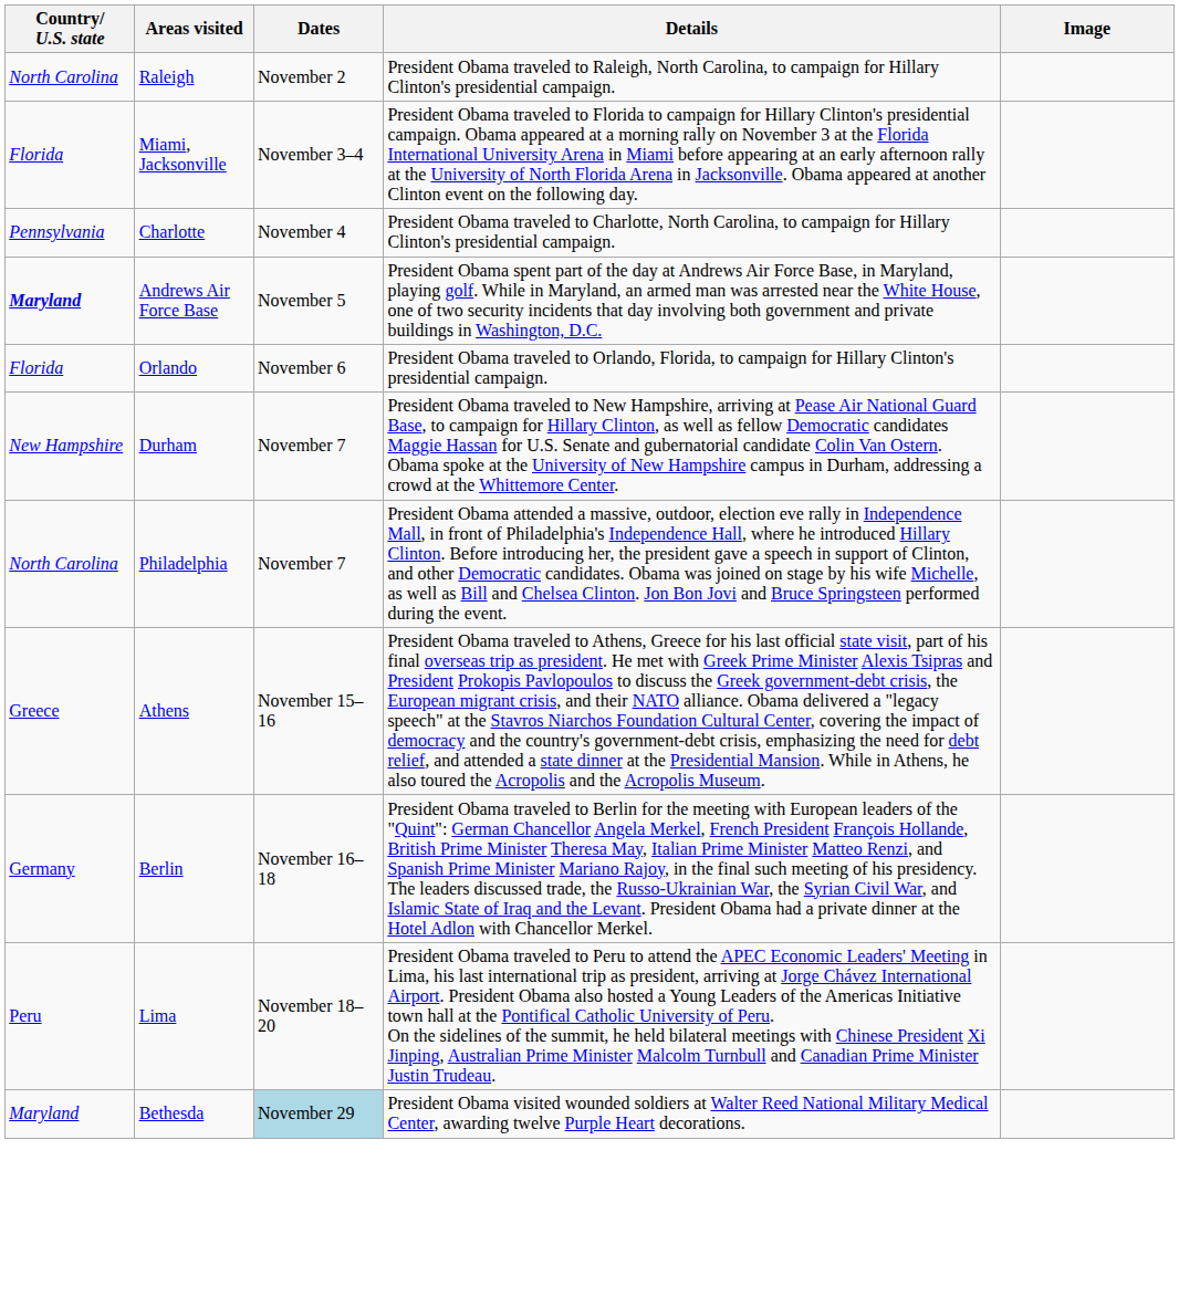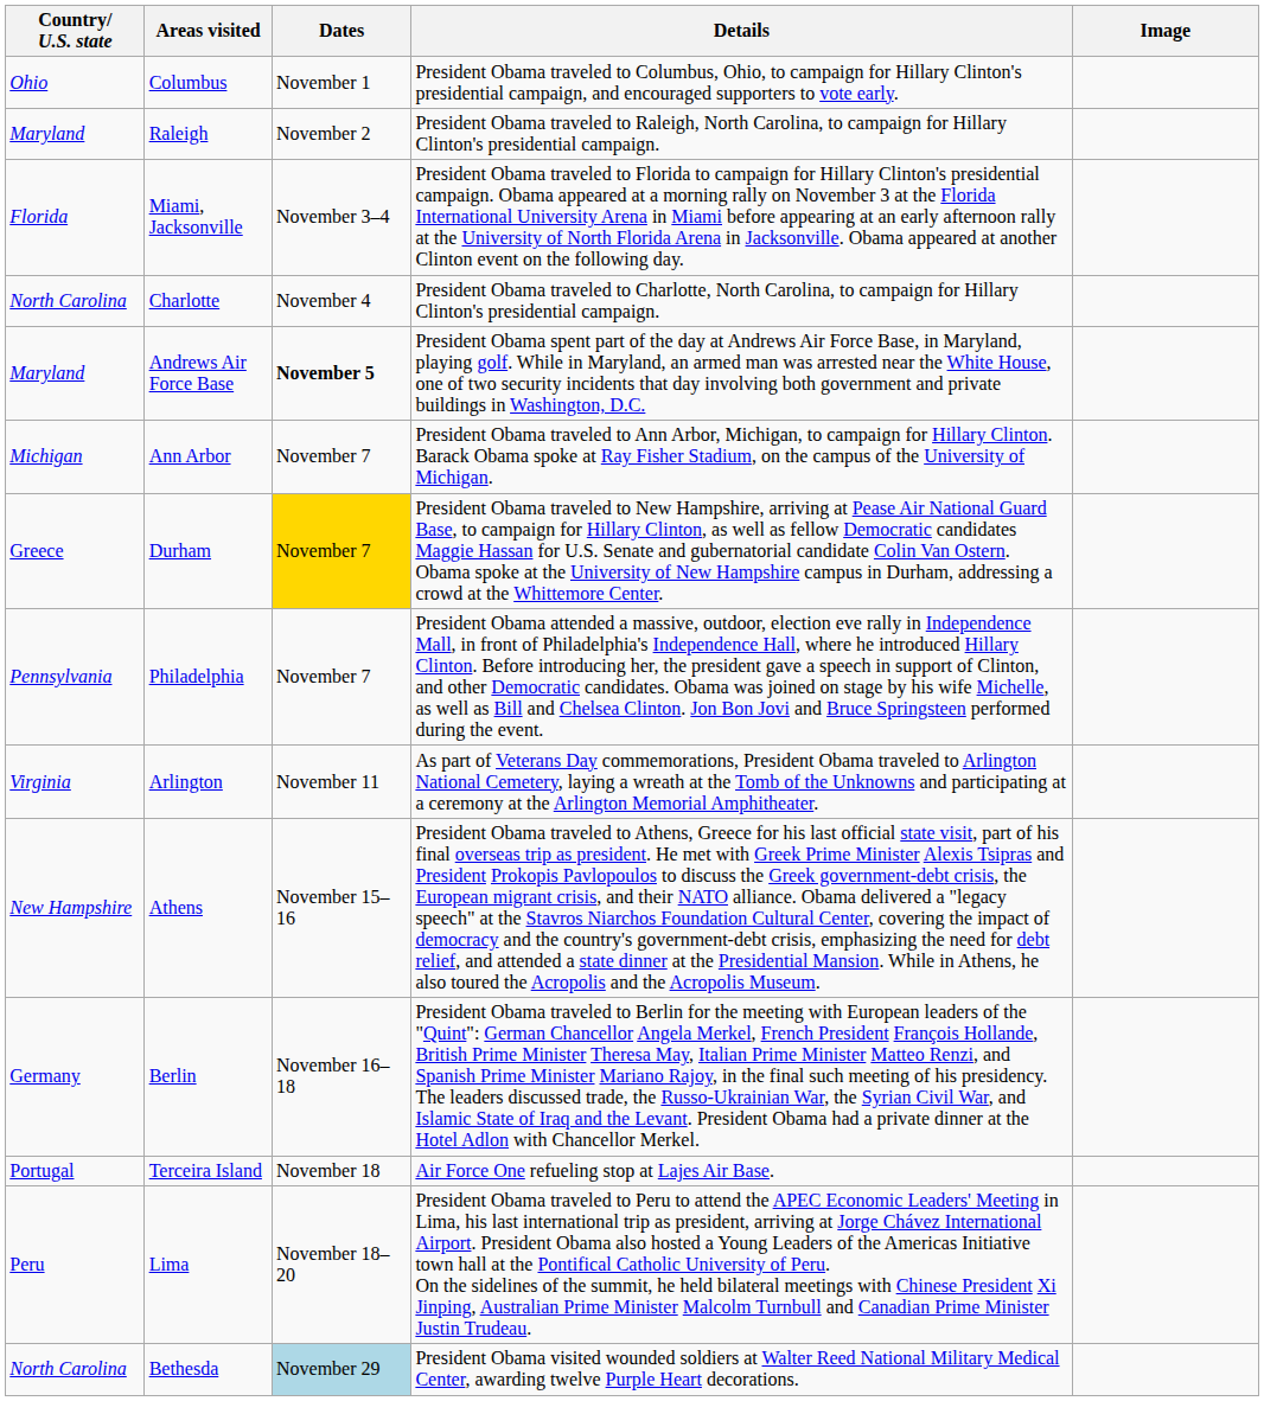 <table class="wikitable" style="margin: 1em auto 1em auto">
 <tr>
 <th width=110>Country/<br><em>U.S. state</em></th>
 <th width=100>Areas visited</th>
 <th width=110>Dates</th>
 <th width=550>Details</th>
 <th width=150>Image</th>
 </tr>
 <tr>
-<td> <em><a href='#'>North Carolina</a></em></td>
+<td> <em><a href='#'>Ohio</a></em></td>
+<td><a href='#'>Columbus</a></td>
+<td>November 1</td>
+<td>President Obama traveled to Columbus, Ohio, to campaign for Hillary Clinton's presidential campaign, and encouraged supporters to <a href='#'>vote early</a>.</td>
+<td></td>
+</tr>
+<tr>
+<td> <em><a href='#'>Maryland</a></em></td>
 <td><a href='#'>Raleigh</a></td>
 <td>November 2</td>
 <td>President Obama traveled to Raleigh, North Carolina, to campaign for Hillary Clinton's presidential campaign.</td>
 <td></td>
 </tr>
 <tr>
 <td> <em><a href='#'>Florida</a></em></td>
 <td><a href='#'>Miami</a>,<br><a href='#'>Jacksonville</a></td>
 <td>November 3–4</td>
 <td>President Obama traveled to Florida to campaign for Hillary Clinton's presidential campaign. Obama appeared at a morning rally on November 3 at the <a href='#'>Florida International University Arena</a> in <a href='#'>Miami</a> before appearing at an early afternoon rally at the <a href='#'>University of North Florida Arena</a> in <a href='#'>Jacksonville</a>. Obama appeared at another Clinton event on the following day.</td>
 <td></td>
 </tr>
 <tr>
-<td> <em><a href='#'>Pennsylvania</a></em></td>
+<td> <em><a href='#'>North Carolina</a></em></td>
 <td><a href='#'>Charlotte</a></td>
 <td>November 4</td>
 <td>President Obama traveled to Charlotte, North Carolina, to campaign for Hillary Clinton's presidential campaign.</td>
 <td></td>
 </tr>
 <tr>
-<td><strong> <em><a href='#'>Maryland</a></em></strong></td>
+<td> <em><a href='#'>Maryland</a></em></td>
 <td><a href='#'>Andrews Air Force Base</a></td>
-<td>November 5</td>
+<td><strong>November 5</strong></td>
 <td>President Obama spent part of the day at Andrews Air Force Base, in Maryland, playing <a href='#'>golf</a>. While in Maryland, an armed man was arrested near the <a href='#'>White House</a>, one of two security incidents that day involving both government and private buildings in <a href='#'>Washington, D.C.</a></td>
 <td></td>
 </tr>
 <tr>
-<td> <em><a href='#'>Florida</a></em></td>
-<td><a href='#'>Orlando</a></td>
-<td>November 6</td>
-<td>President Obama traveled to Orlando, Florida, to campaign for Hillary Clinton's presidential campaign.</td>
+<td> <em><a href='#'>Michigan</a></em></td>
+<td><a href='#'>Ann Arbor</a></td>
+<td>November 7</td>
+<td>President Obama traveled to Ann Arbor, Michigan, to campaign for <a href='#'>Hillary Clinton</a>. Barack Obama spoke at <a href='#'>Ray Fisher Stadium</a>, on the campus of the <a href='#'>University of Michigan</a>.</td>
 <td></td>
 </tr>
 <tr>
-<td> <em><a href='#'>New Hampshire</a></em></td>
+<td> <a href='#'>Greece</a></td>
 <td><a href='#'>Durham</a></td>
-<td>November 7</td>
+<td style="background: gold;">November 7</td>
 <td>President Obama traveled to New Hampshire, arriving at <a href='#'>Pease Air National Guard Base</a>, to campaign for <a href='#'>Hillary Clinton</a>, as well as fellow <a href='#'>Democratic</a> candidates <a href='#'>Maggie Hassan</a> for U.S. Senate and gubernatorial candidate <a href='#'>Colin Van Ostern</a>. Obama spoke at the <a href='#'>University of New Hampshire</a> campus in Durham, addressing a crowd at the <a href='#'>Whittemore Center</a>.</td>
 <td></td>
 </tr>
 <tr>
-<td> <em><a href='#'>North Carolina</a></em></td>
+<td> <em><a href='#'>Pennsylvania</a></em></td>
 <td><a href='#'>Philadelphia</a></td>
 <td>November 7</td>
 <td>President Obama attended a massive, outdoor, election eve rally in <a href='#'>Independence Mall</a>, in front of Philadelphia's <a href='#'>Independence Hall</a>, where he introduced <a href='#'>Hillary Clinton</a>. Before introducing her, the president gave a speech in support of Clinton, and other <a href='#'>Democratic</a> candidates. Obama was joined on stage by his wife <a href='#'>Michelle</a>, as well as <a href='#'>Bill</a> and <a href='#'>Chelsea Clinton</a>. <a href='#'>Jon Bon Jovi</a> and <a href='#'>Bruce Springsteen</a> performed during the event.</td>
 <td></td>
 </tr>
 <tr>
-<td> <a href='#'>Greece</a></td>
+<td> <em><a href='#'>Virginia</a></em></td>
+<td><a href='#'>Arlington</a></td>
+<td>November 11</td>
+<td>As part of <a href='#'>Veterans Day</a> commemorations, President Obama traveled to <a href='#'>Arlington National Cemetery</a>, laying a wreath at the <a href='#'>Tomb of the Unknowns</a> and participating at a ceremony at the <a href='#'>Arlington Memorial Amphitheater</a>.</td>
+<td></td>
+</tr>
+<tr>
+<td> <em><a href='#'>New Hampshire</a></em></td>
 <td><a href='#'>Athens</a></td>
 <td>November 15–16</td>
 <td>President Obama traveled to Athens, Greece for his last official <a href='#'>state visit</a>, part of his final <a href='#'>overseas trip as president</a>. He met with <a href='#'>Greek Prime Minister</a> <a href='#'>Alexis Tsipras</a> and <a href='#'>President</a> <a href='#'>Prokopis Pavlopoulos</a> to discuss the <a href='#'>Greek government-debt crisis</a>, the <a href='#'>European migrant crisis</a>, and their <a href='#'>NATO</a> alliance. Obama delivered a "legacy speech" at the <a href='#'>Stavros Niarchos Foundation Cultural Center</a>, covering the impact of <a href='#'>democracy</a> and the country's government-debt crisis, emphasizing the need for <a href='#'>debt relief</a>, and attended a <a href='#'>state dinner</a> at the <a href='#'>Presidential Mansion</a>. While in Athens, he also toured the <a href='#'>Acropolis</a> and the <a href='#'>Acropolis Museum</a>.</td>
 <td></td>
 </tr>
 <tr>
 <td> <a href='#'>Germany</a></td>
 <td><a href='#'>Berlin</a></td>
 <td>November 16–18</td>
 <td>President Obama traveled to Berlin for the meeting with European leaders of the "<a href='#'>Quint</a>": <a href='#'>German Chancellor</a> <a href='#'>Angela Merkel</a>, <a href='#'>French President</a> <a href='#'>François Hollande</a>, <a href='#'>British Prime Minister</a> <a href='#'>Theresa May</a>, <a href='#'>Italian Prime Minister</a> <a href='#'>Matteo Renzi</a>, and <a href='#'>Spanish Prime Minister</a> <a href='#'>Mariano Rajoy</a>, in the final such meeting of his presidency. The leaders discussed trade, the <a href='#'>Russo-Ukrainian War</a>, the <a href='#'>Syrian Civil War</a>, and <a href='#'>Islamic State of Iraq and the Levant</a>. President Obama had a private dinner at the <a href='#'>Hotel Adlon</a> with Chancellor Merkel.</td>
 <td></td>
 </tr>
 <tr>
+<td> <a href='#'>Portugal</a></td>
+<td><a href='#'>Terceira Island</a></td>
+<td>November 18</td>
+<td><a href='#'>Air Force One</a> refueling stop at <a href='#'>Lajes Air Base</a>.</td>
+<td></td>
+</tr>
+<tr>
 <td> <a href='#'>Peru</a></td>
 <td><a href='#'>Lima</a></td>
 <td>November 18–20</td>
 <td>President Obama traveled to Peru to attend the <a href='#'>APEC Economic Leaders' Meeting</a> in Lima, his last international trip as president, arriving at <a href='#'>Jorge Chávez International Airport</a>. President Obama also hosted a Young Leaders of the Americas Initiative town hall at the <a href='#'>Pontifical Catholic University of Peru</a>.<br>On the sidelines of the summit, he held bilateral meetings with <a href='#'>Chinese President</a> <a href='#'>Xi Jinping</a>, <a href='#'>Australian Prime Minister</a> <a href='#'>Malcolm Turnbull</a> and <a href='#'>Canadian Prime Minister</a> <a href='#'>Justin Trudeau</a>.</td>
 <td></td>
 </tr>
 <tr>
-<td> <em><a href='#'>Maryland</a></em></td>
+<td> <em><a href='#'>North Carolina</a></em></td>
 <td><a href='#'>Bethesda</a></td>
 <td style="background: lightblue;">November 29</td>
 <td>President Obama visited wounded soldiers at <a href='#'>Walter Reed National Military Medical Center</a>, awarding twelve <a href='#'>Purple Heart</a> decorations.</td>
 <td></td>
 </tr>
 </table>
